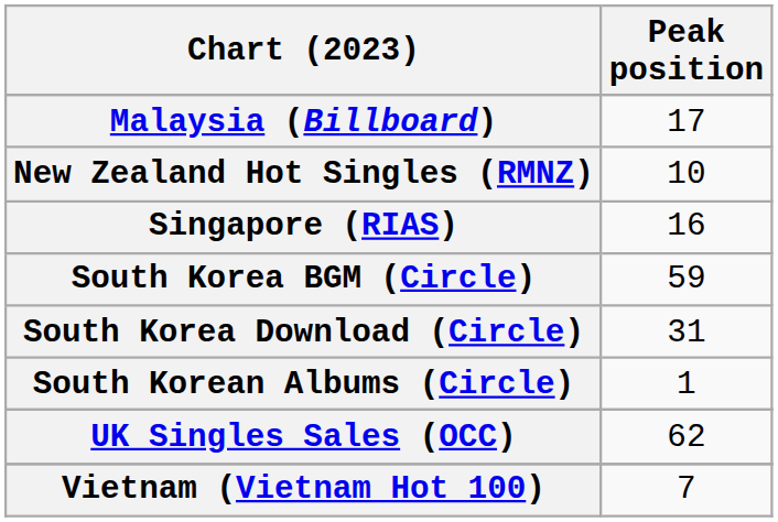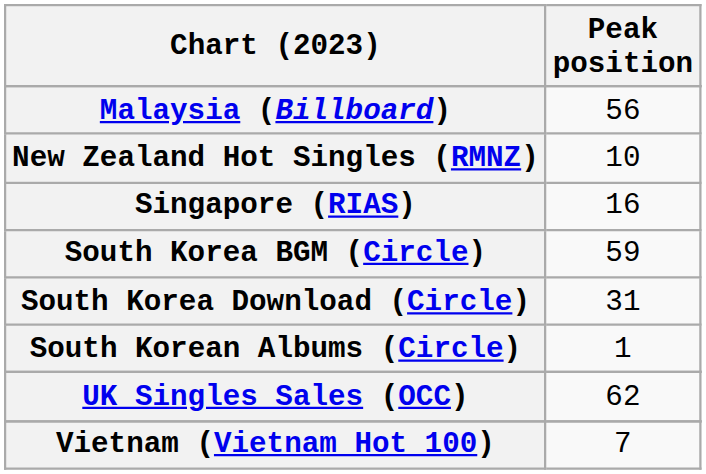 <table class="wikitable sortable plainrowheaders" style="text-align:center">
 <tr>
 <th scope="col">Chart (2023)</th>
 <th scope="col">Peak<br>position</th>
 </tr>
 <tr>
 </tr>
 <tr>
 <th scope="row"><a href='#'>Malaysia</a> (<em><a href='#'>Billboard</a></em>)</th>
-<td>17</td>
+<td>56</td>
 </tr>
 <tr>
 <th scope="row">New Zealand Hot Singles (<a href='#'>RMNZ</a>)</th>
 <td>10</td>
 </tr>
 <tr>
 <th scope="row">Singapore (<a href='#'>RIAS</a>)</th>
 <td>16</td>
 </tr>
 <tr>
 <th scope="row">South Korea BGM (<a href='#'>Circle</a>)</th>
 <td>59</td>
 </tr>
 <tr>
 <th scope="row">South Korea Download (<a href='#'>Circle</a>)</th>
 <td>31</td>
 </tr>
 <tr>
 <th scope="row">South Korean Albums (<a href='#'>Circle</a>)</th>
 <td>1</td>
 </tr>
 <tr>
 </tr>
 <tr>
 <th scope="row"><a href='#'>UK Singles Sales</a> (<a href='#'>OCC</a>)</th>
 <td>62</td>
 </tr>
 <tr>
 </tr>
 <tr>
 <th scope="row">Vietnam (<a href='#'>Vietnam Hot 100</a>)</th>
 <td>7</td>
 </tr>
 </table>
